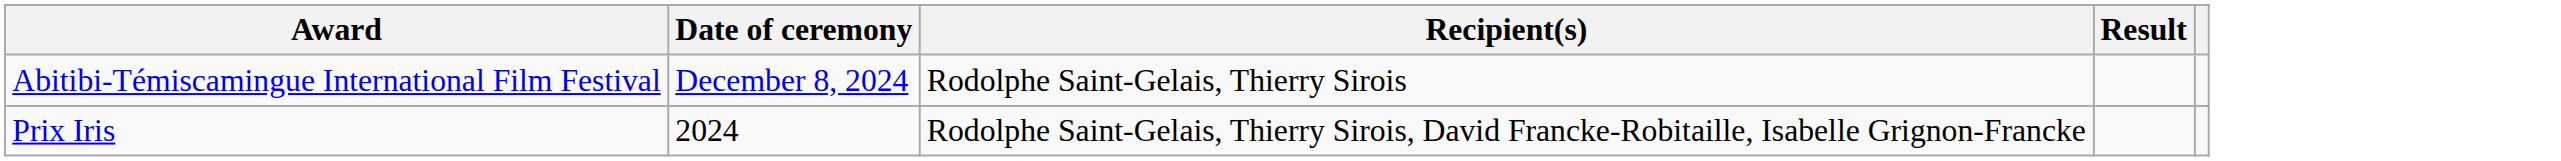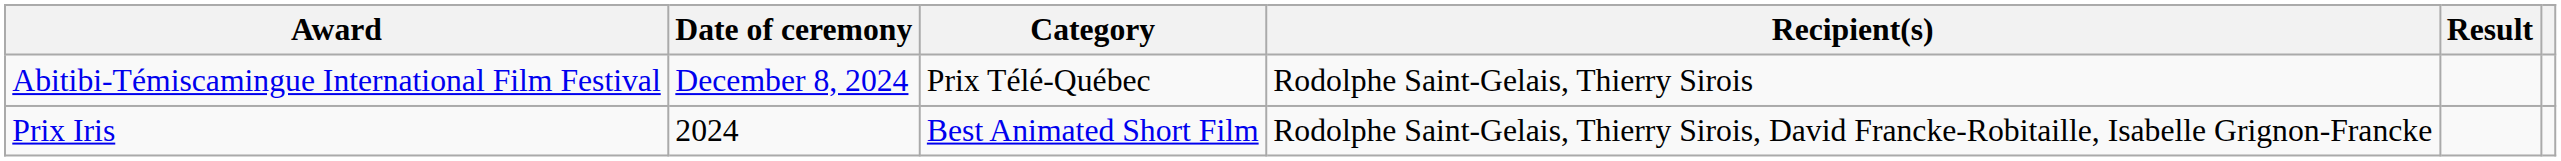 <table class="wikitable sortable plainrowheaders">
 <tr>
 <th scope="col">Award</th>
 <th scope="col">Date of ceremony</th>
+<th scope="col">Category</th>
 <th scope="col">Recipient(s)</th>
 <th scope="col">Result</th>
 <th scope="col" class="unsortable"></th>
 </tr>
 <tr>
 <td><a href='#'>Abitibi-Témiscamingue International Film Festival</a></td>
 <td><a href='#'>December 8, 2024</a></td>
+<td>Prix Télé-Québec</td>
 <td>Rodolphe Saint-Gelais, Thierry Sirois</td>
 <td></td>
 <td></td>
 </tr>
 <tr>
 <td><a href='#'>Prix Iris</a></td>
 <td>2024</td>
+<td><a href='#'>Best Animated Short Film</a></td>
 <td>Rodolphe Saint-Gelais, Thierry Sirois, David Francke-Robitaille, Isabelle Grignon-Francke</td>
 <td></td>
 <td></td>
 </tr>
 </table>
